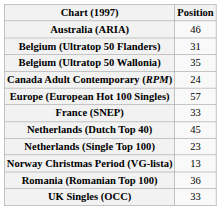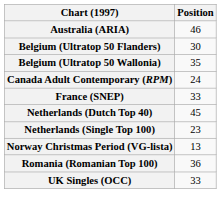 <table class="wikitable sortable plainrowheaders" style="text-align:center">
 <tr>
 <th scope="col">Chart (1997)</th>
 <th scope="col">Position</th>
 </tr>
 <tr>
 <th scope="row">Australia (ARIA)</th>
 <td>46</td>
 </tr>
 <tr>
 <th scope="row">Belgium (Ultratop 50 Flanders)</th>
-<td>31</td>
+<td>30</td>
 </tr>
 <tr>
 <th scope="row">Belgium (Ultratop 50 Wallonia)</th>
 <td>35</td>
 </tr>
 <tr>
 <th scope="row">Canada Adult Contemporary (<em>RPM</em>)</th>
 <td>24</td>
-</tr>
-<tr>
-<th scope="row">Europe (European Hot 100 Singles)</th>
-<td>57</td>
 </tr>
 <tr>
 <th scope="row">France (SNEP)</th>
 <td>33</td>
 </tr>
 <tr>
 <th scope="row">Netherlands (Dutch Top 40)</th>
 <td>45</td>
 </tr>
 <tr>
 <th scope="row">Netherlands (Single Top 100)</th>
 <td>23</td>
 </tr>
 <tr>
 <th scope="row">Norway Christmas Period (VG-lista)</th>
 <td>13</td>
 </tr>
 <tr>
 <th scope="row">Romania (Romanian Top 100)</th>
 <td>36</td>
 </tr>
 <tr>
 <th scope="row">UK Singles (OCC)</th>
 <td>33</td>
 </tr>
 </table>
